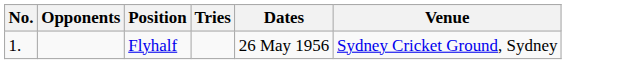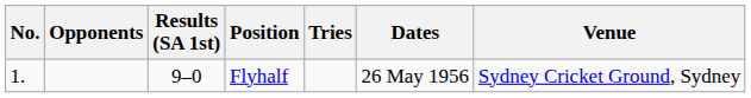 <table class="wikitable sortable">
 <tr>
 <th>No.</th>
 <th>Opponents</th>
+<th>Results<br>(SA 1st)</th>
 <th>Position</th>
 <th>Tries</th>
 <th>Dates</th>
 <th>Venue</th>
 </tr>
 <tr>
 <td>1.</td>
 <td></td>
+<td align="center">9–0</td>
 <td><a href='#'>Flyhalf</a></td>
 <td></td>
 <td>26 May 1956</td>
 <td><a href='#'>Sydney Cricket Ground</a>, Sydney</td>
 </tr>
 </table>
